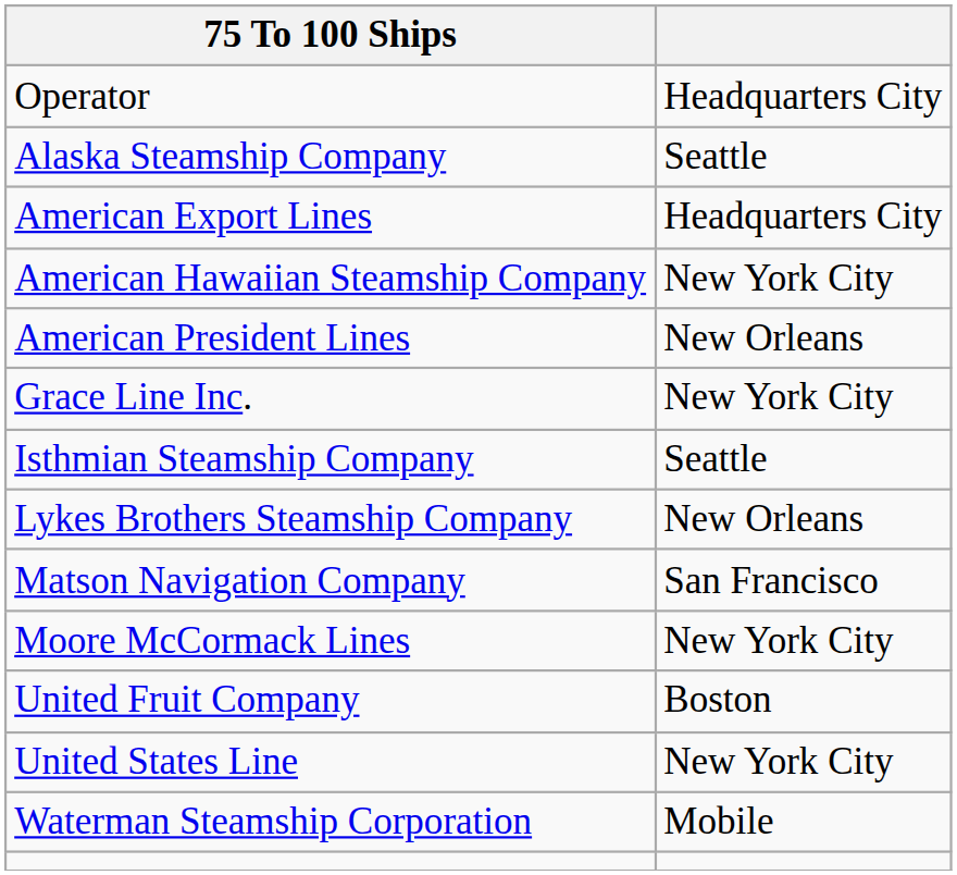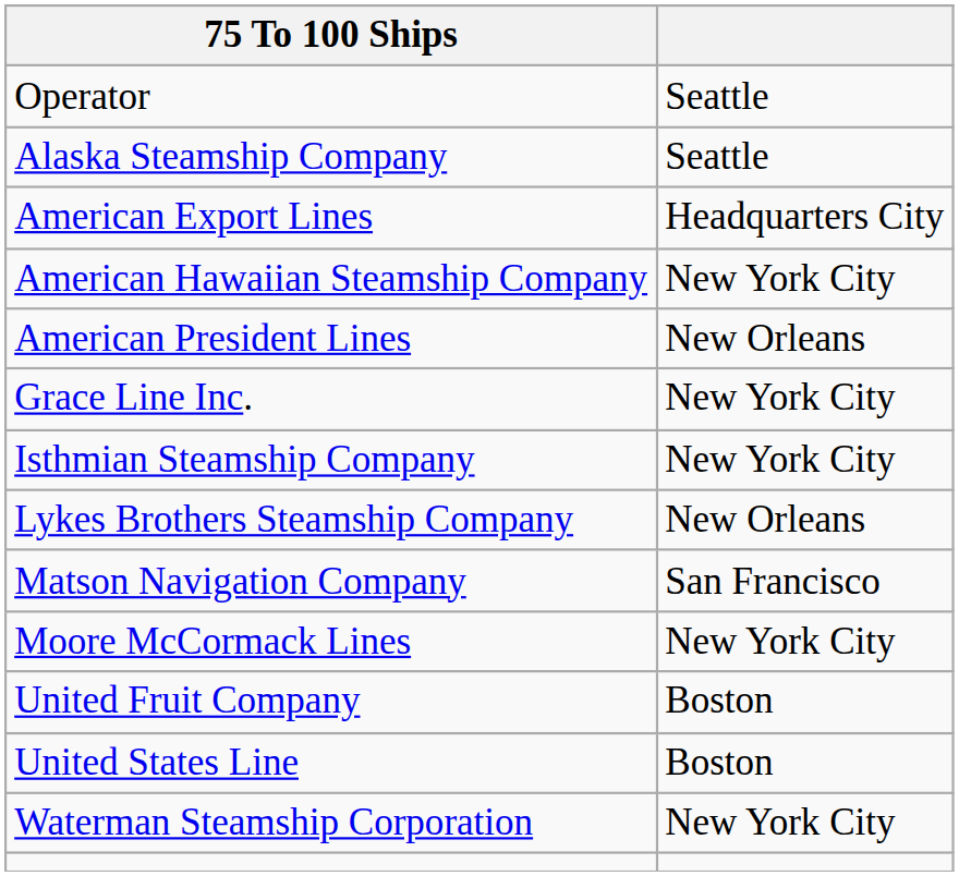 <table class="wikitable">
 <tr>
 <th>75 To 100 Ships</th>
 <th></th>
 </tr>
 <tr>
 <td>Operator</td>
-<td>Headquarters City</td>
+<td>Seattle</td>
 </tr>
 <tr>
 <td><a href='#'>Alaska Steamship Company</a></td>
 <td>Seattle</td>
 </tr>
 <tr>
 <td><a href='#'>American Export Lines</a></td>
 <td>Headquarters City</td>
 </tr>
 <tr>
 <td><a href='#'>American Hawaiian Steamship Company</a></td>
 <td>New York City</td>
 </tr>
 <tr>
 <td><a href='#'>American President Lines</a></td>
 <td>New Orleans</td>
 </tr>
 <tr>
 <td><a href='#'>Grace Line Inc</a>.</td>
 <td>New York City</td>
 </tr>
 <tr>
 <td><a href='#'>Isthmian Steamship Company</a></td>
-<td>Seattle</td>
+<td>New York City</td>
 </tr>
 <tr>
 <td><a href='#'>Lykes Brothers Steamship Company</a></td>
 <td>New Orleans</td>
 </tr>
 <tr>
 <td><a href='#'>Matson Navigation Company</a></td>
 <td>San Francisco</td>
 </tr>
 <tr>
 <td><a href='#'>Moore McCormack Lines</a></td>
 <td>New York City</td>
 </tr>
 <tr>
 <td><a href='#'>United Fruit Company</a></td>
 <td>Boston</td>
 </tr>
 <tr>
 <td><a href='#'>United States Line</a></td>
-<td>New York City</td>
+<td>Boston</td>
 </tr>
 <tr>
 <td><a href='#'>Waterman Steamship Corporation</a></td>
-<td>Mobile</td>
+<td>New York City</td>
 </tr>
 <tr>
 <td></td>
 </tr>
 </table>
